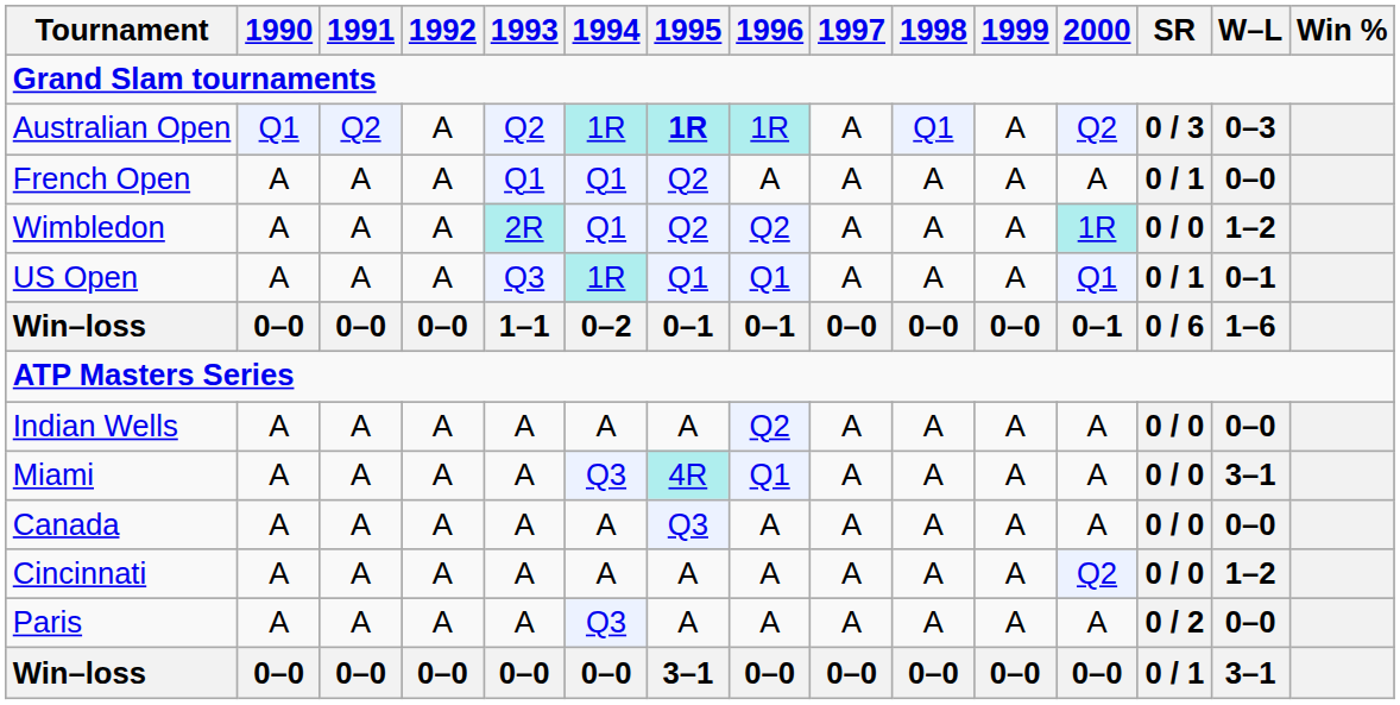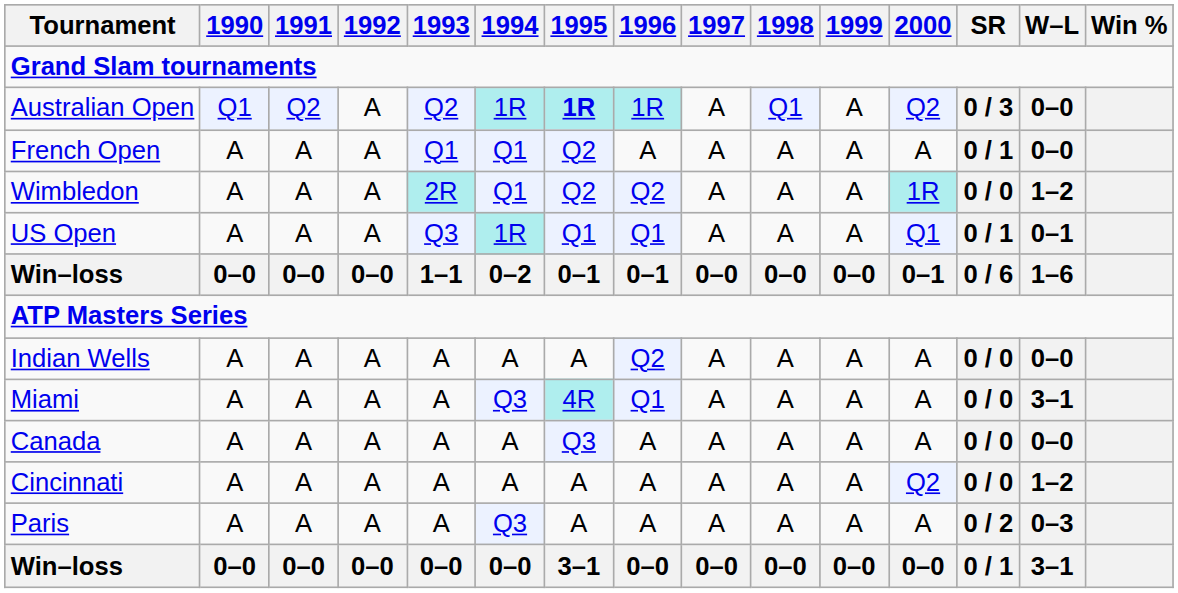 <table class=wikitable style=text-align:center;font-size:97%>
 <tr>
 <th>Tournament</th>
 <th><a href='#'>1990</a></th>
 <th><a href='#'>1991</a></th>
 <th><a href='#'>1992</a></th>
 <th><a href='#'>1993</a></th>
 <th><a href='#'>1994</a></th>
 <th><a href='#'>1995</a></th>
 <th><a href='#'>1996</a></th>
 <th><a href='#'>1997</a></th>
 <th><a href='#'>1998</a></th>
 <th><a href='#'>1999</a></th>
 <th><a href='#'>2000</a></th>
 <th>SR</th>
 <th>W–L</th>
 <th>Win %</th>
 </tr>
 <tr>
 <td colspan=23 align=left><strong><a href='#'>Grand Slam tournaments</a></strong></td>
 </tr>
 <tr>
 <td align=left><a href='#'>Australian Open</a></td>
 <td bgcolor=ecf2ff><a href='#'>Q1</a></td>
 <td bgcolor=ecf2ff><a href='#'>Q2</a></td>
 <td>A</td>
 <td bgcolor=ecf2ff><a href='#'>Q2</a></td>
 <td bgcolor=afeeee><a href='#'>1R</a></td>
 <td bgcolor=afeeee><strong><a href='#'>1R</a></strong></td>
 <td bgcolor=afeeee><a href='#'>1R</a></td>
 <td>A</td>
 <td bgcolor=ecf2ff><a href='#'>Q1</a></td>
 <td>A</td>
 <td bgcolor=ecf2ff><a href='#'>Q2</a></td>
 <th>0 / 3</th>
-<th>0–3</th>
+<th>0–0</th>
 <th></th>
 </tr>
 <tr>
 <td align=left><a href='#'>French Open</a></td>
 <td>A</td>
 <td>A</td>
 <td>A</td>
 <td bgcolor=ecf2ff><a href='#'>Q1</a></td>
 <td bgcolor=ecf2ff><a href='#'>Q1</a></td>
 <td bgcolor=ecf2ff><a href='#'>Q2</a></td>
 <td>A</td>
 <td>A</td>
 <td>A</td>
 <td>A</td>
 <td>A</td>
 <th>0 / 1</th>
 <th>0–0</th>
 <th></th>
 </tr>
 <tr>
 <td align=left><a href='#'>Wimbledon</a></td>
 <td>A</td>
 <td>A</td>
 <td>A</td>
 <td bgcolor=afeeee><a href='#'>2R</a></td>
 <td bgcolor=ecf2ff><a href='#'>Q1</a></td>
 <td bgcolor=ecf2ff><a href='#'>Q2</a></td>
 <td bgcolor=ecf2ff><a href='#'>Q2</a></td>
 <td>A</td>
 <td>A</td>
 <td>A</td>
 <td bgcolor=afeeee><a href='#'>1R</a></td>
 <th>0 / 0</th>
 <th>1–2</th>
 <th></th>
 </tr>
 <tr>
 <td align=left><a href='#'>US Open</a></td>
 <td>A</td>
 <td>A</td>
 <td>A</td>
 <td bgcolor=ecf2ff><a href='#'>Q3</a></td>
 <td bgcolor=afeeee><a href='#'>1R</a></td>
 <td bgcolor=ecf2ff><a href='#'>Q1</a></td>
 <td bgcolor=ecf2ff><a href='#'>Q1</a></td>
 <td>A</td>
 <td>A</td>
 <td>A</td>
 <td bgcolor=ecf2ff><a href='#'>Q1</a></td>
 <th>0 / 1</th>
 <th>0–1</th>
 <th></th>
 </tr>
 <tr>
 <th style=text-align:left>Win–loss</th>
 <th>0–0</th>
 <th>0–0</th>
 <th>0–0</th>
 <th>1–1</th>
 <th>0–2</th>
 <th>0–1</th>
 <th>0–1</th>
 <th>0–0</th>
 <th>0–0</th>
 <th>0–0</th>
 <th>0–1</th>
 <th>0 / 6</th>
 <th>1–6</th>
 <th></th>
 </tr>
 <tr>
 <td colspan=23 align=left><strong><a href='#'>ATP Masters Series</a></strong></td>
 </tr>
 <tr>
 <td align=left><a href='#'>Indian Wells</a></td>
 <td>A</td>
 <td>A</td>
 <td>A</td>
 <td>A</td>
 <td>A</td>
 <td>A</td>
 <td bgcolor=ecf2ff><a href='#'>Q2</a></td>
 <td>A</td>
 <td>A</td>
 <td>A</td>
 <td>A</td>
 <th>0 / 0</th>
 <th>0–0</th>
 <th></th>
 </tr>
 <tr>
 <td align=left><a href='#'>Miami</a></td>
 <td>A</td>
 <td>A</td>
 <td>A</td>
 <td>A</td>
 <td bgcolor=ecf2ff><a href='#'>Q3</a></td>
 <td bgcolor=afeeee><a href='#'>4R</a></td>
 <td bgcolor=ecf2ff><a href='#'>Q1</a></td>
 <td>A</td>
 <td>A</td>
 <td>A</td>
 <td>A</td>
 <th>0 / 0</th>
 <th>3–1</th>
 <th></th>
 </tr>
 <tr>
 <td align=left><a href='#'>Canada</a></td>
 <td>A</td>
 <td>A</td>
 <td>A</td>
 <td>A</td>
 <td>A</td>
 <td bgcolor=ecf2ff><a href='#'>Q3</a></td>
 <td>A</td>
 <td>A</td>
 <td>A</td>
 <td>A</td>
 <td>A</td>
 <th>0 / 0</th>
 <th>0–0</th>
 <th></th>
 </tr>
 <tr>
 <td align=left><a href='#'>Cincinnati</a></td>
 <td>A</td>
 <td>A</td>
 <td>A</td>
 <td>A</td>
 <td>A</td>
 <td>A</td>
 <td>A</td>
 <td>A</td>
 <td>A</td>
 <td>A</td>
 <td bgcolor=ecf2ff><a href='#'>Q2</a></td>
 <th>0 / 0</th>
 <th>1–2</th>
 <th></th>
 </tr>
 <tr>
 <td align=left><a href='#'>Paris</a></td>
 <td>A</td>
 <td>A</td>
 <td>A</td>
 <td>A</td>
 <td bgcolor=ecf2ff><a href='#'>Q3</a></td>
 <td>A</td>
 <td>A</td>
 <td>A</td>
 <td>A</td>
 <td>A</td>
 <td>A</td>
 <th>0 / 2</th>
-<th>0–0</th>
+<th>0–3</th>
 <th></th>
 </tr>
 <tr>
 <th style=text-align:left>Win–loss</th>
 <th>0–0</th>
 <th>0–0</th>
 <th>0–0</th>
 <th>0–0</th>
 <th>0–0</th>
 <th>3–1</th>
 <th>0–0</th>
 <th>0–0</th>
 <th>0–0</th>
 <th>0–0</th>
 <th>0–0</th>
 <th>0 / 1</th>
 <th>3–1</th>
 <th></th>
 </tr>
 </table>
